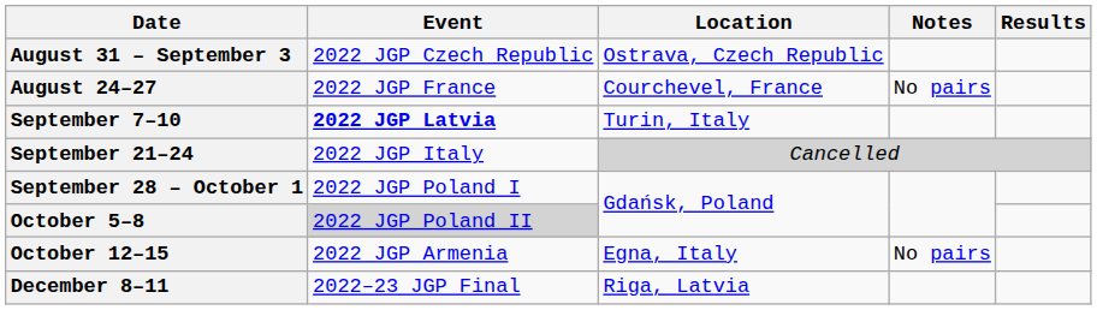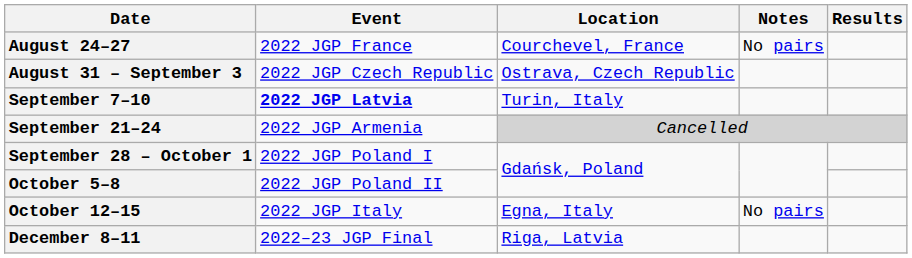 <table class="wikitable unsortable" style="text-align:left">
 <tr>
 <th scope="col">Date</th>
 <th scope="col">Event</th>
 <th scope="col">Location</th>
 <th scope="col">Notes</th>
 <th scope="col">Results</th>
 </tr>
 <tr>
+<th scope="row" style="text-align:left">August 24–27</th>
+<td> <a href='#'>2022 JGP France</a></td>
+<td><a href='#'>Courchevel, France</a></td>
+<td>No <a href='#'>pairs</a></td>
+<td></td>
+</tr>
+<tr>
 <th scope="row" style="text-align:left">August 31 – September 3</th>
 <td> <a href='#'>2022 JGP Czech Republic</a></td>
 <td><a href='#'>Ostrava, Czech Republic</a></td>
 <td></td>
-<td></td>
-</tr>
-<tr>
-<th scope="row" style="text-align:left">August 24–27</th>
-<td> <a href='#'>2022 JGP France</a></td>
-<td><a href='#'>Courchevel, France</a></td>
-<td>No <a href='#'>pairs</a></td>
 <td></td>
 </tr>
 <tr>
 <th scope="row" style="text-align:left">September 7–10</th>
 <td><strong> <a href='#'>2022 JGP Latvia</a></strong></td>
 <td><a href='#'>Turin, Italy</a></td>
 <td></td>
 <td></td>
 </tr>
 <tr>
 <th scope="row" style="text-align:left">September 21–24</th>
-<td> <a href='#'>2022 JGP Italy</a></td>
+<td> <a href='#'>2022 JGP Armenia</a></td>
 <td colspan="3" bgcolor="lightgray" style="text-align:center"><em>Cancelled</em></td>
 </tr>
 <tr>
 <th scope="row" style="text-align:left">September 28 – October 1</th>
 <td> <a href='#'>2022 JGP Poland I</a></td>
 <td rowspan="2"><a href='#'>Gdańsk, Poland</a></td>
 <td rowspan="2"></td>
 <td></td>
 </tr>
 <tr>
 <th scope="row" style="text-align:left">October 5–8</th>
-<td style="background: lightgrey;"> <a href='#'>2022 JGP Poland II</a></td>
+<td> <a href='#'>2022 JGP Poland II</a></td>
 <td></td>
 </tr>
 <tr>
 <th scope="row" style="text-align:left">October 12–15</th>
-<td> <a href='#'>2022 JGP Armenia</a></td>
+<td> <a href='#'>2022 JGP Italy</a></td>
 <td><a href='#'>Egna, Italy</a></td>
 <td>No <a href='#'>pairs</a></td>
 <td></td>
 </tr>
 <tr>
 <th scope="row" style="text-align:left">December 8–11</th>
 <td> <a href='#'>2022–23 JGP Final</a></td>
 <td><a href='#'>Riga, Latvia</a></td>
 <td></td>
 <td></td>
 </tr>
 </table>
